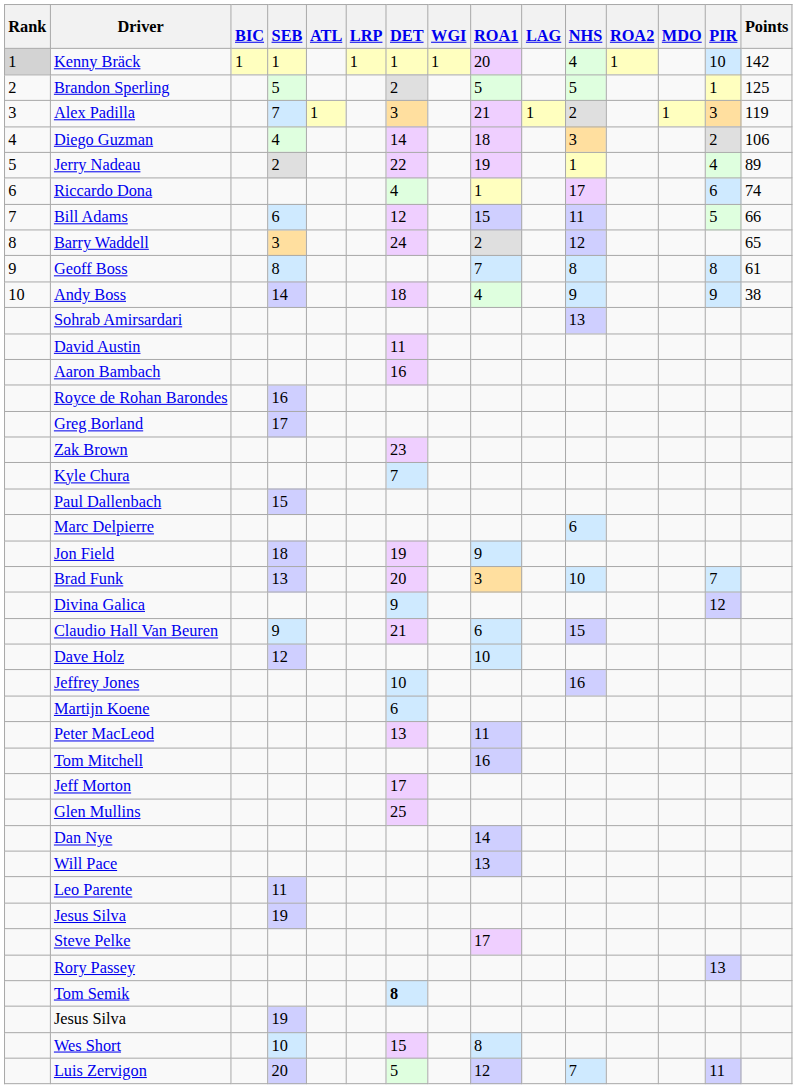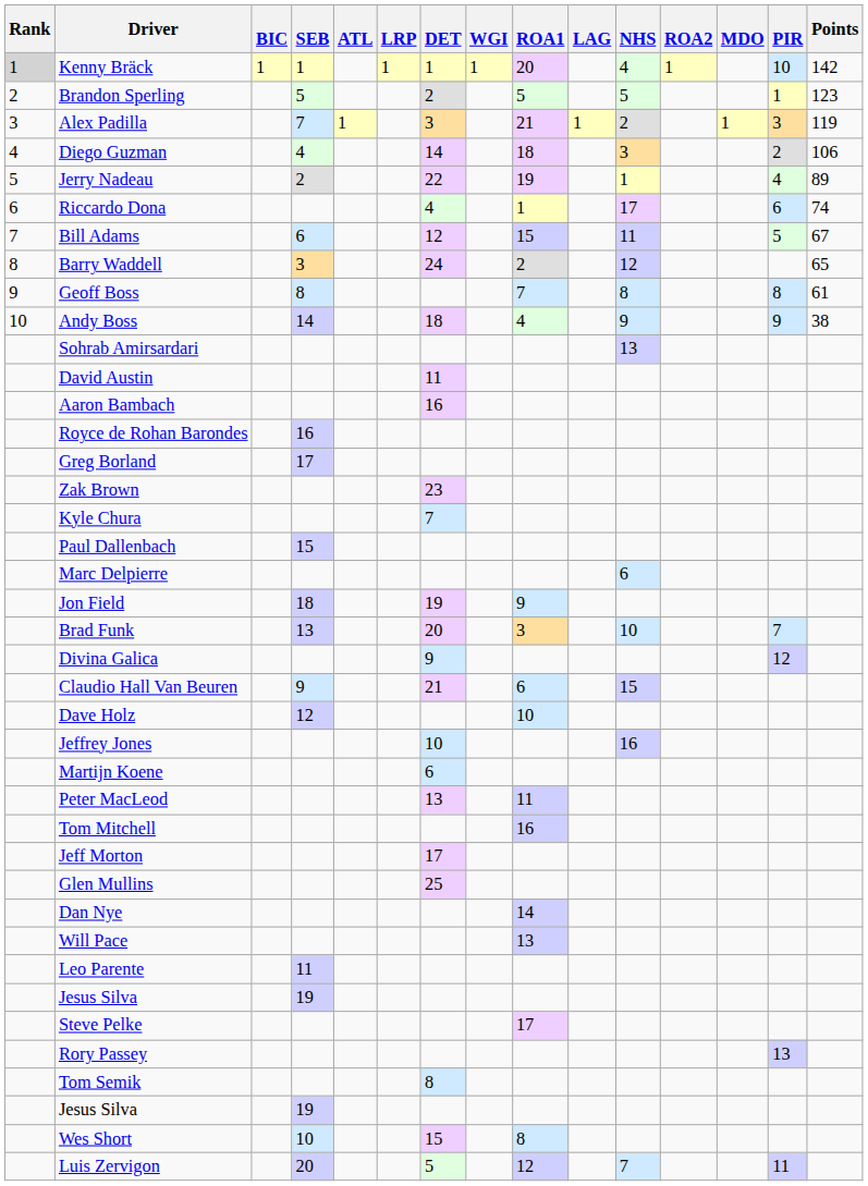 <table class="wikitable">
 <tr>
 <th>Rank</th>
 <th>Driver</th>
 <th> <br> <a href='#'>BIC</a></th>
 <th> <br>  <a href='#'>SEB</a></th>
 <th> <br> <a href='#'>ATL</a></th>
 <th> <br> <a href='#'>LRP</a></th>
 <th> <br> <a href='#'>DET</a></th>
 <th> <br> <a href='#'>WGI</a></th>
 <th> <br> <a href='#'>ROA1</a></th>
 <th> <br> <a href='#'>LAG</a></th>
 <th> <br> <a href='#'>NHS</a></th>
 <th> <br> <a href='#'>ROA2</a></th>
 <th> <br> <a href='#'>MDO</a></th>
 <th> <br> <a href='#'>PIR</a></th>
 <th>Points</th>
 </tr>
 <tr>
 <td style="background: lightgrey;">1</td>
 <td> <a href='#'>Kenny Bräck</a></td>
 <td style="background:#FFFFBF;">1</td>
 <td style="background:#FFFFBF;">1</td>
 <td></td>
 <td style="background:#FFFFBF;">1</td>
 <td style="background:#FFFFBF;">1</td>
 <td style="background:#FFFFBF;">1</td>
 <td style="background:#EFCFFF;">20</td>
 <td></td>
 <td style="background:#DFFFDF;">4</td>
 <td style="background:#FFFFBF;">1</td>
 <td></td>
 <td style="background:#CFEAFF;">10</td>
 <td>142</td>
 </tr>
 <tr>
 <td>2</td>
 <td> <a href='#'>Brandon Sperling</a></td>
 <td></td>
 <td style="background:#DFFFDF;">5</td>
 <td></td>
 <td></td>
 <td style="background:#DFDFDF;">2</td>
 <td></td>
 <td style="background:#DFFFDF;">5</td>
 <td></td>
 <td style="background:#DFFFDF;">5</td>
 <td></td>
 <td></td>
 <td style="background:#FFFFBF;">1</td>
-<td>125</td>
+<td>123</td>
 </tr>
 <tr>
 <td>3</td>
 <td> <a href='#'>Alex Padilla</a></td>
 <td></td>
 <td style="background:#CFEAFF;">7</td>
 <td style="background:#FFFFBF;">1</td>
 <td></td>
 <td style="background:#FFDF9F;">3</td>
 <td></td>
 <td style="background:#EFCFFF;">21</td>
 <td style="background:#FFFFBF;">1</td>
 <td style="background:#DFDFDF;">2</td>
 <td></td>
 <td style="background:#FFFFBF;">1</td>
 <td style="background:#FFDF9F;">3</td>
 <td>119</td>
 </tr>
 <tr>
 <td>4</td>
 <td> <a href='#'>Diego Guzman</a></td>
 <td></td>
 <td style="background:#DFFFDF;">4</td>
 <td></td>
 <td></td>
 <td style="background:#EFCFFF;">14</td>
 <td></td>
 <td style="background:#EFCFFF;">18</td>
 <td></td>
 <td style="background:#FFDF9F;">3</td>
 <td></td>
 <td></td>
 <td style="background:#DFDFDF;">2</td>
 <td>106</td>
 </tr>
 <tr>
 <td>5</td>
 <td> <a href='#'>Jerry Nadeau</a></td>
 <td></td>
 <td style="background:#DFDFDF;">2</td>
 <td></td>
 <td></td>
 <td style="background:#EFCFFF;">22</td>
 <td></td>
 <td style="background:#EFCFFF;">19</td>
 <td></td>
 <td style="background:#FFFFBF;">1</td>
 <td></td>
 <td></td>
 <td style="background:#DFFFDF;">4</td>
 <td>89</td>
 </tr>
 <tr>
 <td>6</td>
 <td> <a href='#'>Riccardo Dona</a></td>
 <td></td>
 <td></td>
 <td></td>
 <td></td>
 <td style="background:#DFFFDF;">4</td>
 <td></td>
 <td style="background:#FFFFBF;">1</td>
 <td></td>
 <td style="background:#EFCFFF;">17</td>
 <td></td>
 <td></td>
 <td style="background:#CFEAFF;">6</td>
 <td>74</td>
 </tr>
 <tr>
 <td>7</td>
 <td> <a href='#'>Bill Adams</a></td>
 <td></td>
 <td style="background:#CFEAFF;">6</td>
 <td></td>
 <td></td>
 <td style="background:#EFCFFF;">12</td>
 <td></td>
 <td style="background:#CFCFFF;">15</td>
 <td></td>
 <td style="background:#CFCFFF;">11</td>
 <td></td>
 <td></td>
 <td style="background:#DFFFDF;">5</td>
-<td>66</td>
+<td>67</td>
 </tr>
 <tr>
 <td>8</td>
 <td> <a href='#'>Barry Waddell</a></td>
 <td></td>
 <td style="background:#FFDF9F;">3</td>
 <td></td>
 <td></td>
 <td style="background:#EFCFFF;">24</td>
 <td></td>
 <td style="background:#DFDFDF;">2</td>
 <td></td>
 <td style="background:#CFCFFF;">12</td>
 <td></td>
 <td></td>
 <td></td>
 <td>65</td>
 </tr>
 <tr>
 <td>9</td>
 <td> <a href='#'>Geoff Boss</a></td>
 <td></td>
 <td style="background:#CFEAFF;">8</td>
 <td></td>
 <td></td>
 <td></td>
 <td></td>
 <td style="background:#CFEAFF;">7</td>
 <td></td>
 <td style="background:#CFEAFF;">8</td>
 <td></td>
 <td></td>
 <td style="background:#CFEAFF;">8</td>
 <td>61</td>
 </tr>
 <tr>
 <td>10</td>
 <td> <a href='#'>Andy Boss</a></td>
 <td></td>
 <td style="background:#CFCFFF;">14</td>
 <td></td>
 <td></td>
 <td style="background:#EFCFFF;">18</td>
 <td></td>
 <td style="background:#DFFFDF;">4</td>
 <td></td>
 <td style="background:#CFEAFF;">9</td>
 <td></td>
 <td></td>
 <td style="background:#CFEAFF;">9</td>
 <td>38</td>
 </tr>
 <tr>
 <td></td>
 <td> <a href='#'>Sohrab Amirsardari</a></td>
 <td></td>
 <td></td>
 <td></td>
 <td></td>
 <td></td>
 <td></td>
 <td></td>
 <td></td>
 <td style="background:#CFCFFF;">13</td>
 <td></td>
 <td></td>
 <td></td>
 <td></td>
 </tr>
 <tr>
 <td></td>
 <td> <a href='#'>David Austin</a></td>
 <td></td>
 <td></td>
 <td></td>
 <td></td>
 <td style="background:#EFCFFF;">11</td>
 <td></td>
 <td></td>
 <td></td>
 <td></td>
 <td></td>
 <td></td>
 <td></td>
 <td></td>
 </tr>
 <tr>
 <td></td>
 <td> <a href='#'>Aaron Bambach</a></td>
 <td></td>
 <td></td>
 <td></td>
 <td></td>
 <td style="background:#EFCFFF;">16</td>
 <td></td>
 <td></td>
 <td></td>
 <td></td>
 <td></td>
 <td></td>
 <td></td>
 <td></td>
 </tr>
 <tr>
 <td></td>
 <td> <a href='#'>Royce de Rohan Barondes</a></td>
 <td></td>
 <td style="background:#CFCFFF;">16</td>
 <td></td>
 <td></td>
 <td></td>
 <td></td>
 <td></td>
 <td></td>
 <td></td>
 <td></td>
 <td></td>
 <td></td>
 <td></td>
 </tr>
 <tr>
 <td></td>
 <td> <a href='#'>Greg Borland</a></td>
 <td></td>
 <td style="background:#CFCFFF;">17</td>
 <td></td>
 <td></td>
 <td></td>
 <td></td>
 <td></td>
 <td></td>
 <td></td>
 <td></td>
 <td></td>
 <td></td>
 <td></td>
 </tr>
 <tr>
 <td></td>
 <td> <a href='#'>Zak Brown</a></td>
 <td></td>
 <td></td>
 <td></td>
 <td></td>
 <td style="background:#EFCFFF;">23</td>
 <td></td>
 <td></td>
 <td></td>
 <td></td>
 <td></td>
 <td></td>
 <td></td>
 <td></td>
 </tr>
 <tr>
 <td></td>
 <td> <a href='#'>Kyle Chura</a></td>
 <td></td>
 <td></td>
 <td></td>
 <td></td>
 <td style="background:#CFEAFF;">7</td>
 <td></td>
 <td></td>
 <td></td>
 <td></td>
 <td></td>
 <td></td>
 <td></td>
 <td></td>
 </tr>
 <tr>
 <td></td>
 <td> <a href='#'>Paul Dallenbach</a></td>
 <td></td>
 <td style="background:#CFCFFF;">15</td>
 <td></td>
 <td></td>
 <td></td>
 <td></td>
 <td></td>
 <td></td>
 <td></td>
 <td></td>
 <td></td>
 <td></td>
 <td></td>
 </tr>
 <tr>
 <td></td>
 <td> <a href='#'>Marc Delpierre</a></td>
 <td></td>
 <td></td>
 <td></td>
 <td></td>
 <td></td>
 <td></td>
 <td></td>
 <td></td>
 <td style="background:#CFEAFF;">6</td>
 <td></td>
 <td></td>
 <td></td>
 <td></td>
 </tr>
 <tr>
 <td></td>
 <td> <a href='#'>Jon Field</a></td>
 <td></td>
 <td style="background:#CFCFFF;">18</td>
 <td></td>
 <td></td>
 <td style="background:#EFCFFF;">19</td>
 <td></td>
 <td style="background:#CFEAFF;">9</td>
 <td></td>
 <td></td>
 <td></td>
 <td></td>
 <td></td>
 <td></td>
 </tr>
 <tr>
 <td></td>
 <td> <a href='#'>Brad Funk</a></td>
 <td></td>
 <td style="background:#CFCFFF;">13</td>
 <td></td>
 <td></td>
 <td style="background:#EFCFFF;">20</td>
 <td></td>
 <td style="background:#FFDF9F;">3</td>
 <td></td>
 <td style="background:#CFEAFF;">10</td>
 <td></td>
 <td></td>
 <td style="background:#CFEAFF;">7</td>
 <td></td>
 </tr>
 <tr>
 <td></td>
 <td> <a href='#'>Divina Galica</a></td>
 <td></td>
 <td></td>
 <td></td>
 <td></td>
 <td style="background:#CFEAFF;">9</td>
 <td></td>
 <td></td>
 <td></td>
 <td></td>
 <td></td>
 <td></td>
 <td style="background-color:#CFCFFF">12</td>
 <td></td>
 </tr>
 <tr>
 <td></td>
 <td> <a href='#'>Claudio Hall Van Beuren</a></td>
 <td></td>
 <td style="background:#CFEAFF;">9</td>
 <td></td>
 <td></td>
 <td style="background:#EFCFFF;">21</td>
 <td></td>
 <td style="background:#CFEAFF;">6</td>
 <td></td>
 <td style="background:#CFCFFF;">15</td>
 <td></td>
 <td></td>
 <td></td>
 <td></td>
 </tr>
 <tr>
 <td></td>
 <td> <a href='#'>Dave Holz</a></td>
 <td></td>
 <td style="background:#CFCFFF;">12</td>
 <td></td>
 <td></td>
 <td></td>
 <td></td>
 <td style="background:#CFEAFF;">10</td>
 <td></td>
 <td></td>
 <td></td>
 <td></td>
 <td></td>
 <td></td>
 </tr>
 <tr>
 <td></td>
 <td> <a href='#'>Jeffrey Jones</a></td>
 <td></td>
 <td></td>
 <td></td>
 <td></td>
 <td style="background:#CFEAFF;">10</td>
 <td></td>
 <td></td>
 <td></td>
 <td style="background:#CFCFFF;">16</td>
 <td></td>
 <td></td>
 <td></td>
 <td></td>
 </tr>
 <tr>
 <td></td>
 <td> <a href='#'>Martijn Koene</a></td>
 <td></td>
 <td></td>
 <td></td>
 <td></td>
 <td style="background:#CFEAFF;">6</td>
 <td></td>
 <td></td>
 <td></td>
 <td></td>
 <td></td>
 <td></td>
 <td></td>
 <td></td>
 </tr>
 <tr>
 <td></td>
 <td> <a href='#'>Peter MacLeod</a></td>
 <td></td>
 <td></td>
 <td></td>
 <td></td>
 <td style="background:#EFCFFF;">13</td>
 <td></td>
 <td style="background:#CFCFFF;">11</td>
 <td></td>
 <td></td>
 <td></td>
 <td></td>
 <td></td>
 <td></td>
 </tr>
 <tr>
 <td></td>
 <td> <a href='#'>Tom Mitchell</a></td>
 <td></td>
 <td></td>
 <td></td>
 <td></td>
 <td></td>
 <td></td>
 <td style="background:#CFCFFF;">16</td>
 <td></td>
 <td></td>
 <td></td>
 <td></td>
 <td></td>
 <td></td>
 </tr>
 <tr>
 <td></td>
 <td> <a href='#'>Jeff Morton</a></td>
 <td></td>
 <td></td>
 <td></td>
 <td></td>
 <td style="background:#EFCFFF;">17</td>
 <td></td>
 <td></td>
 <td></td>
 <td></td>
 <td></td>
 <td></td>
 <td></td>
 <td></td>
 </tr>
 <tr>
 <td></td>
 <td> <a href='#'>Glen Mullins</a></td>
 <td></td>
 <td></td>
 <td></td>
 <td></td>
 <td style="background:#EFCFFF;">25</td>
 <td></td>
 <td></td>
 <td></td>
 <td></td>
 <td></td>
 <td></td>
 <td></td>
 <td></td>
 </tr>
 <tr>
 <td></td>
 <td> <a href='#'>Dan Nye</a></td>
 <td></td>
 <td></td>
 <td></td>
 <td></td>
 <td></td>
 <td></td>
 <td style="background:#CFCFFF;">14</td>
 <td></td>
 <td></td>
 <td></td>
 <td></td>
 <td></td>
 <td></td>
 </tr>
 <tr>
 <td></td>
 <td> <a href='#'>Will Pace</a></td>
 <td></td>
 <td></td>
 <td></td>
 <td></td>
 <td></td>
 <td></td>
 <td style="background:#CFCFFF;">13</td>
 <td></td>
 <td></td>
 <td></td>
 <td></td>
 <td></td>
 <td></td>
 </tr>
 <tr>
 <td></td>
 <td> <a href='#'>Leo Parente</a></td>
 <td></td>
 <td style="background:#CFCFFF;">11</td>
 <td></td>
 <td></td>
 <td></td>
 <td></td>
 <td></td>
 <td></td>
 <td></td>
 <td></td>
 <td></td>
 <td></td>
 <td></td>
 </tr>
 <tr>
 <td></td>
 <td> <a href='#'>Jesus Silva</a></td>
 <td></td>
 <td style="background:#CFCFFF;">19</td>
 <td></td>
 <td></td>
 <td></td>
 <td></td>
 <td></td>
 <td></td>
 <td></td>
 <td></td>
 <td></td>
 <td></td>
 <td></td>
 </tr>
 <tr>
 <td></td>
 <td> <a href='#'>Steve Pelke</a></td>
 <td></td>
 <td></td>
 <td></td>
 <td></td>
 <td></td>
 <td></td>
 <td style="background:#EFCFFF;">17</td>
 <td></td>
 <td></td>
 <td></td>
 <td></td>
 <td></td>
 <td></td>
 </tr>
 <tr>
 <td></td>
 <td> <a href='#'>Rory Passey</a></td>
 <td></td>
 <td></td>
 <td></td>
 <td></td>
 <td></td>
 <td></td>
 <td></td>
 <td></td>
 <td></td>
 <td></td>
 <td></td>
 <td style="background:#CFCFFF;">13</td>
 <td></td>
 </tr>
 <tr>
 <td></td>
 <td> <a href='#'>Tom Semik</a></td>
 <td></td>
 <td></td>
 <td></td>
 <td></td>
-<td style="background:#CFEAFF;"><strong>8</strong></td>
+<td style="background:#CFEAFF;">8</td>
 <td></td>
 <td></td>
 <td></td>
 <td></td>
 <td></td>
 <td></td>
 <td></td>
 <td></td>
 </tr>
 <tr>
 <td></td>
 <td> Jesus Silva</td>
 <td></td>
 <td style="background:#CFCFFF;">19</td>
 <td></td>
 <td></td>
 <td></td>
 <td></td>
 <td></td>
 <td></td>
 <td></td>
 <td></td>
 <td></td>
 <td></td>
 <td></td>
 </tr>
 <tr>
 <td></td>
 <td> <a href='#'>Wes Short</a></td>
 <td></td>
 <td style="background:#CFEAFF;">10</td>
 <td></td>
 <td></td>
 <td style="background:#EFCFFF;">15</td>
 <td></td>
 <td style="background:#CFEAFF;">8</td>
 <td></td>
 <td></td>
 <td></td>
 <td></td>
 <td></td>
 <td></td>
 </tr>
 <tr>
 <td></td>
 <td> <a href='#'>Luis Zervigon</a></td>
 <td></td>
 <td style="background:#CFCFFF;">20</td>
 <td></td>
 <td></td>
 <td style="background:#DFFFDF;">5</td>
 <td></td>
 <td style="background:#CFCFFF;">12</td>
 <td></td>
 <td style="background:#CFEAFF;">7</td>
 <td></td>
 <td></td>
 <td style="background-color:#CFCFFF">11</td>
 <td></td>
 </tr>
 </table>
